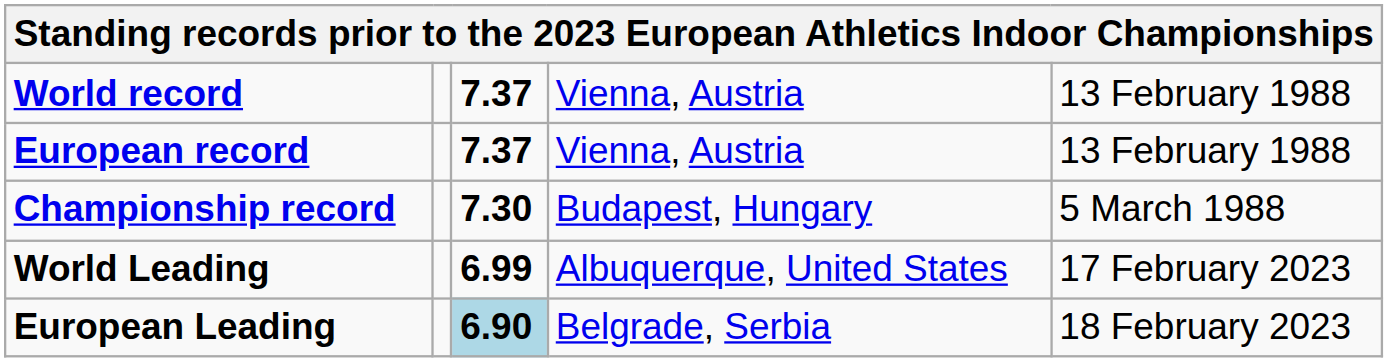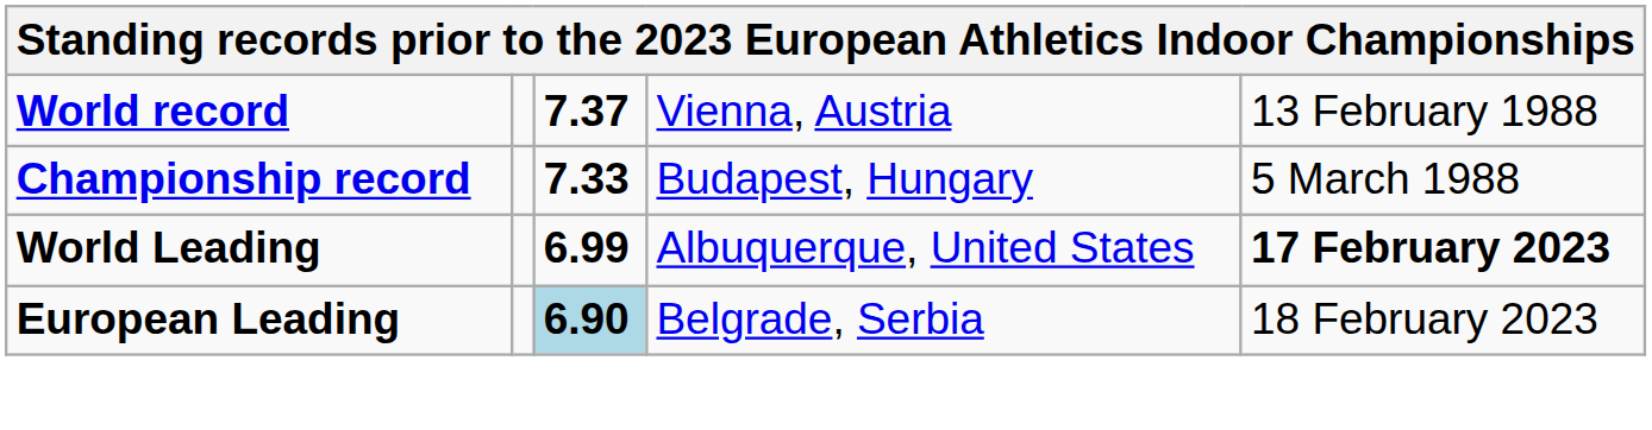 <table class="wikitable">
 <tr>
 <th colspan="5">Standing records prior to the 2023 European Athletics Indoor Championships</th>
 </tr>
 <tr>
 <td><strong><a href='#'>World record</a></strong></td>
 <td></td>
 <td><strong>7.37</strong></td>
 <td><a href='#'>Vienna</a>, <a href='#'>Austria</a></td>
 <td>13 February 1988</td>
 </tr>
 <tr>
-<td><strong><a href='#'>European record</a></strong></td>
-<td></td>
-<td><strong>7.37</strong></td>
-<td><a href='#'>Vienna</a>, <a href='#'>Austria</a></td>
-<td>13 February 1988</td>
-</tr>
-<tr>
 <td><strong><a href='#'>Championship record</a></strong></td>
 <td></td>
-<td><strong>7.30</strong></td>
+<td><strong>7.33</strong></td>
 <td><a href='#'>Budapest</a>, <a href='#'>Hungary</a></td>
 <td>5 March 1988</td>
 </tr>
 <tr>
 <td><strong>World Leading</strong></td>
 <td></td>
 <td><strong>6.99</strong></td>
 <td><a href='#'>Albuquerque</a>, <a href='#'>United States</a></td>
-<td>17 February 2023</td>
+<td><strong>17 February 2023</strong></td>
 </tr>
 <tr>
 <td><strong>European Leading</strong></td>
 <td></td>
 <td style="background: lightblue;"><strong>6.90</strong></td>
 <td><a href='#'>Belgrade</a>, <a href='#'>Serbia</a></td>
 <td>18 February 2023</td>
 </tr>
 </table>
